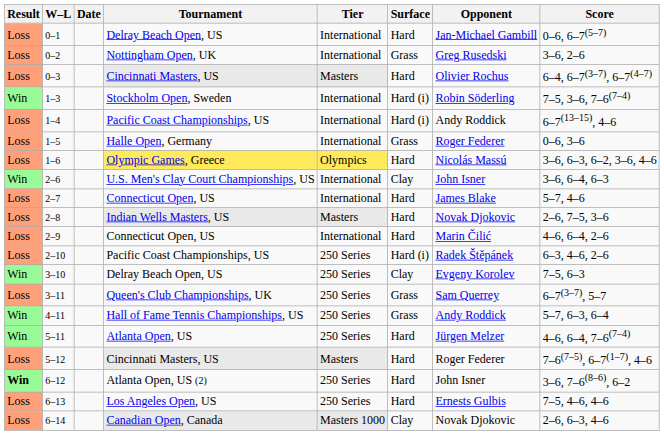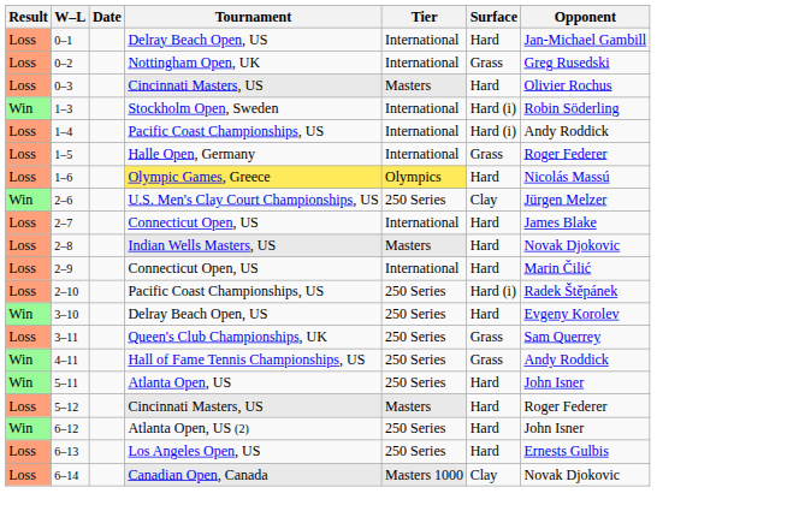 <table class="sortable wikitable">
 <tr>
 <th>Result</th>
 <th class="unsortable">W–L</th>
 <th>Date</th>
 <th>Tournament</th>
 <th>Tier</th>
 <th>Surface</th>
 <th>Opponent</th>
-<th class="unsortable">Score</th>
 </tr>
 <tr>
 <td bgcolor=FFA07A>Loss</td>
 <td><small>0–1</small></td>
 <td><a href='#'></a></td>
 <td><a href='#'>Delray Beach Open</a>, US</td>
 <td>International</td>
 <td>Hard</td>
 <td> <a href='#'>Jan-Michael Gambill</a></td>
-<td>0–6, 6–7<sup>(5–7)</sup></td>
 </tr>
 <tr>
 <td bgcolor=FFA07A>Loss</td>
 <td><small>0–2</small></td>
 <td><a href='#'></a></td>
 <td><a href='#'>Nottingham Open</a>, UK</td>
 <td>International</td>
 <td>Grass</td>
 <td> <a href='#'>Greg Rusedski</a></td>
-<td>3–6, 2–6</td>
 </tr>
 <tr>
 <td bgcolor=FFA07A>Loss</td>
 <td><small>0–3</small></td>
 <td><a href='#'></a></td>
 <td style="background:#E9E9E9;"><a href='#'>Cincinnati Masters</a>, US</td>
 <td style="background:#E9E9E9;">Masters</td>
 <td>Hard</td>
 <td> <a href='#'>Olivier Rochus</a></td>
-<td>6–4, 6–7<sup>(3–7)</sup>, 6–7<sup>(4–7)</sup></td>
 </tr>
 <tr>
 <td bgcolor=98FB98>Win</td>
 <td><small>1–3</small></td>
 <td><a href='#'></a></td>
 <td><a href='#'>Stockholm Open</a>, Sweden</td>
 <td>International</td>
 <td>Hard (i)</td>
 <td> <a href='#'>Robin Söderling</a></td>
-<td>7–5, 3–6, 7–6<sup>(7–4)</sup></td>
 </tr>
 <tr>
 <td bgcolor=FFA07A>Loss</td>
 <td><small>1–4</small></td>
 <td><a href='#'></a></td>
 <td><a href='#'>Pacific Coast Championships</a>, US</td>
 <td>International</td>
 <td>Hard (i)</td>
 <td> Andy Roddick</td>
-<td>6–7<sup>(13–15)</sup>, 4–6</td>
 </tr>
 <tr>
 <td bgcolor=FFA07A>Loss</td>
 <td><small>1–5</small></td>
 <td><a href='#'></a></td>
 <td><a href='#'>Halle Open</a>, Germany</td>
 <td>International</td>
 <td>Grass</td>
 <td> <a href='#'>Roger Federer</a></td>
-<td>0–6, 3–6</td>
 </tr>
 <tr>
 <td bgcolor=FFA07A>Loss</td>
 <td><small>1–6</small></td>
 <td><a href='#'></a></td>
 <td style="background:#FFEA5C;"><a href='#'>Olympic Games</a>, Greece</td>
 <td style="background:#FFEA5C;">Olympics</td>
 <td>Hard</td>
 <td> <a href='#'>Nicolás Massú</a></td>
-<td>3–6, 6–3, 6–2, 3–6, 4–6</td>
 </tr>
 <tr>
 <td bgcolor=98FB98>Win</td>
 <td><small>2–6</small></td>
 <td><a href='#'></a></td>
 <td><a href='#'>U.S. Men's Clay Court Championships</a>, US</td>
-<td>International</td>
+<td>250 Series</td>
 <td>Clay</td>
-<td> <a href='#'>John Isner</a></td>
-<td>3–6, 6–4, 6–3</td>
+<td> <a href='#'>Jürgen Melzer</a></td>
 </tr>
 <tr>
 <td bgcolor=FFA07A>Loss</td>
 <td><small>2–7</small></td>
 <td><a href='#'></a></td>
 <td><a href='#'>Connecticut Open</a>, US</td>
 <td>International</td>
 <td>Hard</td>
 <td> <a href='#'>James Blake</a></td>
-<td>5–7, 4–6</td>
 </tr>
 <tr>
 <td bgcolor=FFA07A>Loss</td>
 <td><small>2–8</small></td>
 <td><a href='#'></a></td>
 <td style="background:#E9E9E9;"><a href='#'>Indian Wells Masters</a>, US</td>
 <td style="background:#E9E9E9;">Masters</td>
 <td>Hard</td>
 <td> <a href='#'>Novak Djokovic</a></td>
-<td>2–6, 7–5, 3–6</td>
 </tr>
 <tr>
 <td bgcolor=FFA07A>Loss</td>
 <td><small>2–9</small></td>
 <td><a href='#'></a></td>
 <td>Connecticut Open, US</td>
 <td>International</td>
 <td>Hard</td>
 <td> <a href='#'>Marin Čilić</a></td>
-<td>4–6, 6–4, 2–6</td>
 </tr>
 <tr>
 <td bgcolor=FFA07A>Loss</td>
 <td><small>2–10</small></td>
 <td><a href='#'></a></td>
 <td>Pacific Coast Championships, US</td>
 <td>250 Series</td>
 <td>Hard (i)</td>
 <td> <a href='#'>Radek Štěpánek</a></td>
-<td>6–3, 4–6, 2–6</td>
 </tr>
 <tr>
 <td bgcolor=98FB98>Win</td>
 <td><small>3–10</small></td>
 <td><a href='#'></a></td>
 <td>Delray Beach Open, US</td>
 <td>250 Series</td>
-<td>Clay</td>
+<td>Hard</td>
 <td> <a href='#'>Evgeny Korolev</a></td>
-<td>7–5, 6–3</td>
 </tr>
 <tr>
 <td bgcolor=FFA07A>Loss</td>
 <td><small>3–11</small></td>
 <td><a href='#'></a></td>
 <td><a href='#'>Queen's Club Championships</a>, UK</td>
 <td>250 Series</td>
 <td>Grass</td>
 <td> <a href='#'>Sam Querrey</a></td>
-<td>6–7<sup>(3–7)</sup>, 5–7</td>
 </tr>
 <tr>
 <td bgcolor=98FB98>Win</td>
 <td><small>4–11</small></td>
 <td><a href='#'></a></td>
 <td><a href='#'>Hall of Fame Tennis Championships</a>, US</td>
 <td>250 Series</td>
 <td>Grass</td>
 <td> <a href='#'>Andy Roddick</a></td>
-<td>5–7, 6–3, 6–4</td>
 </tr>
 <tr>
 <td bgcolor=98FB98>Win</td>
 <td><small>5–11</small></td>
 <td><a href='#'></a></td>
 <td><a href='#'>Atlanta Open</a>, US</td>
 <td>250 Series</td>
 <td>Hard</td>
-<td> <a href='#'>Jürgen Melzer</a></td>
-<td>4–6, 6–4, 7–6<sup>(7–4)</sup></td>
+<td> <a href='#'>John Isner</a></td>
 </tr>
 <tr>
 <td bgcolor=FFA07A>Loss</td>
 <td><small>5–12</small></td>
 <td><a href='#'></a></td>
 <td style="background:#E9E9E9;">Cincinnati Masters, US</td>
 <td style="background:#E9E9E9;">Masters</td>
 <td>Hard</td>
 <td> Roger Federer</td>
-<td>7–6<sup>(7–5)</sup>, 6–7<sup>(1–7)</sup>, 4–6</td>
 </tr>
 <tr>
-<td bgcolor=98FB98><strong>Win</strong></td>
+<td bgcolor=98FB98>Win</td>
 <td><small>6–12</small></td>
 <td><a href='#'></a></td>
 <td>Atlanta Open, US <small>(2)</small></td>
 <td>250 Series</td>
 <td>Hard</td>
 <td> John Isner</td>
-<td>3–6, 7–6<sup>(8–6)</sup>, 6–2</td>
 </tr>
 <tr>
 <td bgcolor=FFA07A>Loss</td>
 <td><small>6–13</small></td>
 <td><a href='#'></a></td>
 <td><a href='#'>Los Angeles Open</a>, US</td>
 <td>250 Series</td>
 <td>Hard</td>
 <td> <a href='#'>Ernests Gulbis</a></td>
-<td>7–5, 4–6, 4–6</td>
 </tr>
 <tr>
 <td bgcolor=FFA07A>Loss</td>
 <td><small>6–14</small></td>
 <td><a href='#'></a></td>
 <td style="background:#E9E9E9;"><a href='#'>Canadian Open</a>, Canada</td>
 <td style="background:#E9E9E9;">Masters 1000</td>
 <td>Clay</td>
 <td> Novak Djokovic</td>
-<td>2–6, 6–3, 4–6</td>
 </tr>
 </table>
